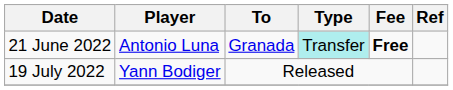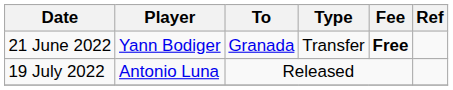 <table class="wikitable">
 <tr>
 <th>Date</th>
 <th>Player</th>
 <th>To</th>
 <th>Type</th>
 <th>Fee</th>
 <th>Ref</th>
 </tr>
 <tr>
 <td>21 June 2022</td>
-<td> <a href='#'>Antonio Luna</a></td>
+<td> <a href='#'>Yann Bodiger</a></td>
 <td><a href='#'>Granada</a></td>
-<td align=center style="background: paleturquoise;">Transfer</td>
+<td align=center>Transfer</td>
 <td align=center><strong>Free</strong></td>
 <td align=center></td>
 </tr>
 <tr>
 <td>19 July 2022</td>
-<td> <a href='#'>Yann Bodiger</a></td>
+<td> <a href='#'>Antonio Luna</a></td>
 <td colspan=3 align=center>Released</td>
 <td align=center></td>
 </tr>
 <tr>
 </tr>
 </table>
